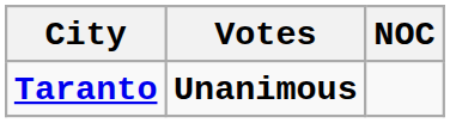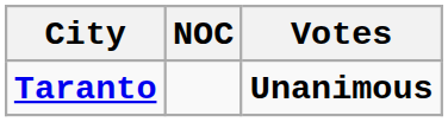 <table class="wikitable" style="text-align: center;">
 <tr>
 <th scope="col">City</th>
+<th scope="col">NOC</th>
 <th scope="col">Votes</th>
-<th scope="col">NOC</th>
 </tr>
 <tr>
 <td><strong><a href='#'>Taranto</a></strong></td>
+<td><strong></strong></td>
 <td><strong>Unanimous</strong></td>
-<td><strong></strong></td>
 </tr>
 </table>
